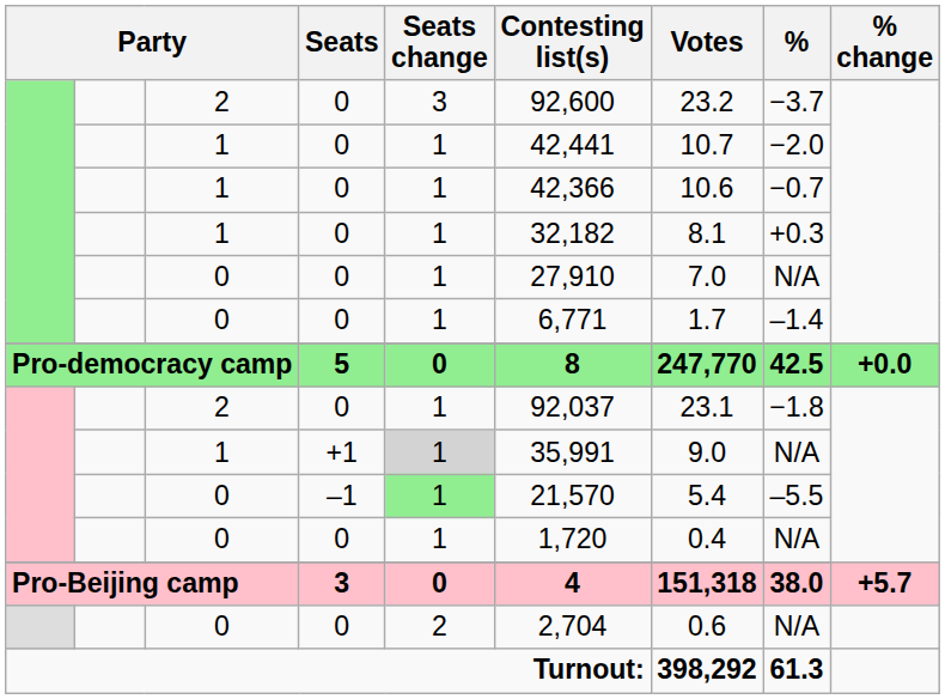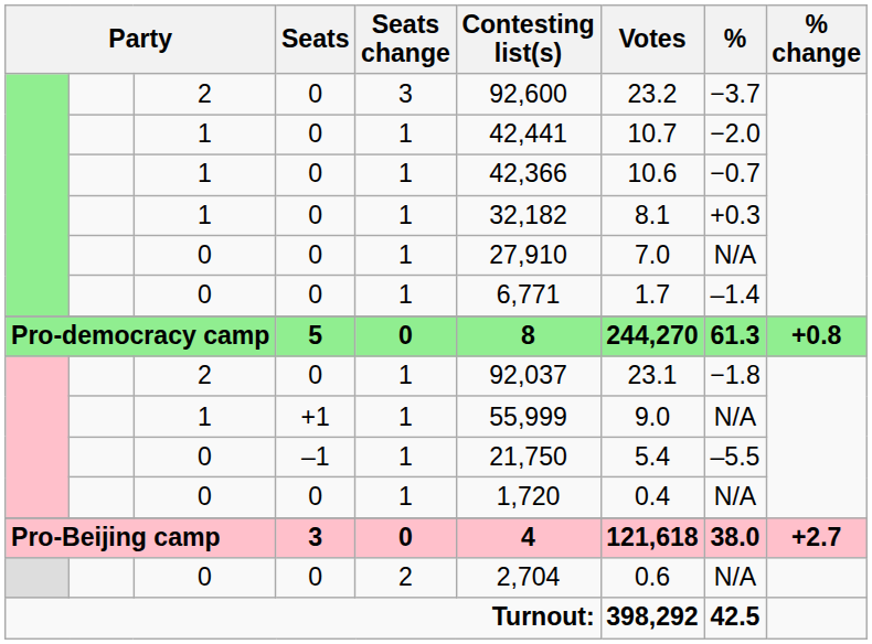 <table class="wikitable">
 <tr>
 <th colspan="3" rowspan="1" align="center">Party</th>
 <th align="center">Seats</th>
 <th align="center">Seats<br>change</th>
 <th align="center">Contesting<br>list(s)</th>
 <th align="center">Votes</th>
 <th align="center">%</th>
 <th align="center">%<br>change</th>
 </tr>
 <tr>
 <td bgcolor="LightGreen" rowspan="6"></td>
 <td></td>
 <td align="center">2</td>
 <td align="center">0</td>
 <td align="center">3</td>
 <td align="center">92,600</td>
 <td align="center">23.2</td>
 <td align="center">−3.7</td>
 </tr>
 <tr>
 <td></td>
 <td align="center">1</td>
 <td align="center">0</td>
 <td align="center">1</td>
 <td align="center">42,441</td>
 <td align="center">10.7</td>
 <td align="center">−2.0</td>
 </tr>
 <tr>
 <td></td>
 <td align="center">1</td>
 <td align="center">0</td>
 <td align="center">1</td>
 <td align="center">42,366</td>
 <td align="center">10.6</td>
 <td align="center">−0.7</td>
 </tr>
 <tr>
 <td></td>
 <td align="center">1</td>
 <td align="center">0</td>
 <td align="center">1</td>
 <td align="center">32,182</td>
 <td align="center">8.1</td>
 <td align="center">+0.3</td>
 </tr>
 <tr>
 <td></td>
 <td align="center">0</td>
 <td align="center">0</td>
 <td align="center">1</td>
 <td align="center">27,910</td>
 <td align="center">7.0</td>
 <td align="center">N/A</td>
 </tr>
 <tr>
 <td></td>
 <td align="center">0</td>
 <td align="center">0</td>
 <td align="center">1</td>
 <td align="center">6,771</td>
 <td align="center">1.7</td>
 <td align="center">–1.4</td>
 </tr>
 <tr>
 </tr>
 <tr bgcolor="LightGreen">
 <td colspan=3><strong>Pro-democracy camp</strong></td>
 <td align="center"><strong>5</strong></td>
 <td align="center"><strong>0</strong></td>
 <td align="center"><strong>8</strong></td>
-<td align="center"><strong>247,770</strong></td>
-<td align="center"><strong>42.5</strong></td>
-<td align="center"><strong>+0.0</strong></td>
+<td align="center"><strong>244,270</strong></td>
+<td align="center"><strong>61.3</strong></td>
+<td align="center"><strong>+0.8</strong></td>
 </tr>
 <tr>
 <td bgcolor="Pink" rowspan="4"></td>
 <td></td>
 <td align="center">2</td>
 <td align="center">0</td>
 <td align="center">1</td>
 <td align="center">92,037</td>
 <td align="center">23.1</td>
 <td align="center">−1.8</td>
 </tr>
 <tr>
 <td></td>
 <td align="center">1</td>
 <td align="center">+1</td>
-<td align="center" style="background: lightgrey;">1</td>
-<td align="center">35,991</td>
+<td align="center">1</td>
+<td align="center">55,999</td>
 <td align="center">9.0</td>
 <td align="center">N/A</td>
 </tr>
 <tr>
 <td></td>
 <td align="center">0</td>
 <td align="center">–1</td>
-<td align="center" style="background: lightgreen;">1</td>
-<td align="center">21,570</td>
+<td align="center">1</td>
+<td align="center">21,750</td>
 <td align="center">5.4</td>
 <td align="center">–5.5</td>
 </tr>
 <tr>
 <td></td>
 <td align="center">0</td>
 <td align="center">0</td>
 <td align="center">1</td>
 <td align="center">1,720</td>
 <td align="center">0.4</td>
 <td align="center">N/A</td>
 </tr>
 <tr>
 </tr>
 <tr bgcolor="Pink">
 <td colspan=3><strong>Pro-Beijing camp</strong></td>
 <td align="center"><strong>3</strong></td>
 <td align="center"><strong>0</strong></td>
 <td align="center"><strong>4</strong></td>
-<td align="center"><strong>151,318</strong></td>
+<td align="center"><strong>121,618</strong></td>
 <td align="center"><strong>38.0</strong></td>
-<td align="center"><strong>+5.7</strong></td>
+<td align="center"><strong>+2.7</strong></td>
 </tr>
 <tr>
 <td bgcolor="#DDDDDD"></td>
 <td></td>
 <td align="center">0</td>
 <td align="center">0</td>
 <td align="center">2</td>
 <td align="center">2,704</td>
 <td align="center">0.6</td>
 <td align="center">N/A</td>
 </tr>
 <tr>
 <td colspan="6" rowspan="1" align="right"><strong>Turnout:</strong></td>
 <td align="center"><strong>398,292</strong></td>
-<td align="center"><strong>61.3</strong></td>
+<td align="center"><strong>42.5</strong></td>
 <td align="center"></td>
 </tr>
 </table>
